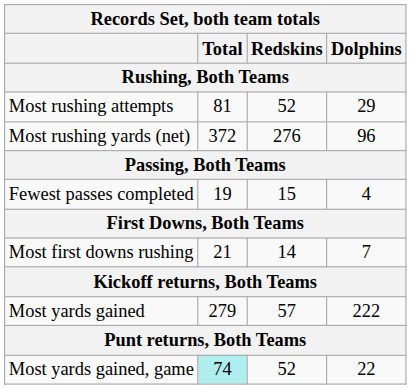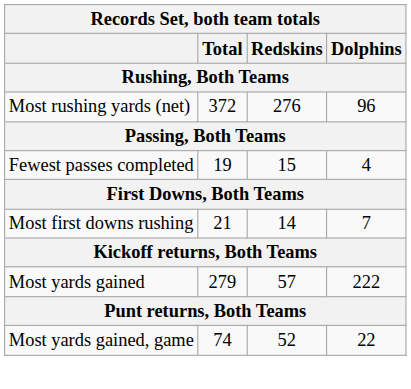 <table class="wikitable">
 <tr>
 <th colspan=4>Records Set, both team totals</th>
 </tr>
 <tr>
 <th></th>
 <th>Total</th>
 <th>Redskins</th>
 <th>Dolphins</th>
 </tr>
 <tr>
 <th colspan=4>Rushing, Both Teams</th>
-</tr>
-<tr align=center>
-<td align=left>Most rushing attempts</td>
-<td>81</td>
-<td>52</td>
-<td>29</td>
 </tr>
 <tr align=center>
 <td align=left>Most rushing yards (net)</td>
 <td>372</td>
 <td>276</td>
 <td>96</td>
 </tr>
 <tr>
 <th colspan=4>Passing, Both Teams</th>
 </tr>
 <tr align=center>
 <td align=left>Fewest passes completed</td>
 <td>19</td>
 <td>15</td>
 <td>4</td>
 </tr>
 <tr>
 <th colspan=4>First Downs, Both Teams</th>
 </tr>
 <tr align=center>
 <td align=left>Most first downs rushing</td>
 <td>21</td>
 <td>14</td>
 <td>7</td>
 </tr>
 <tr>
 <th colspan=4>Kickoff returns, Both Teams</th>
 </tr>
 <tr align=center>
 <td align=left>Most yards gained</td>
 <td>279</td>
 <td>57</td>
 <td>222</td>
 </tr>
 <tr>
 <th colspan=4>Punt returns, Both Teams</th>
 </tr>
 <tr align=center>
 <td align=left>Most yards gained, game</td>
-<td style="background: paleturquoise;">74</td>
+<td>74</td>
 <td>52</td>
 <td>22</td>
 </tr>
 </table>
